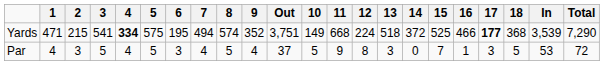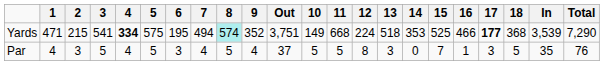 <table class=wikitable>
 <tr>
 <td></td>
 <th>1</th>
 <th>2</th>
 <th>3</th>
 <th>4</th>
 <th>5</th>
 <th>6</th>
 <th>7</th>
 <th>8</th>
 <th>9</th>
 <th>Out</th>
 <th>10</th>
 <th>11</th>
 <th>12</th>
 <th>13</th>
 <th>14</th>
 <th>15</th>
 <th>16</th>
 <th>17</th>
 <th>18</th>
 <th>In</th>
 <th>Total</th>
 </tr>
 <tr>
 <td>Yards</td>
 <td align="center">471</td>
 <td align="center">215</td>
 <td align="center">541</td>
 <td align="center"><strong>334</strong></td>
 <td align="center">575</td>
 <td align="center">195</td>
 <td align="center">494</td>
-<td align="center">574</td>
+<td align="center" style="background: paleturquoise;">574</td>
 <td align="center">352</td>
 <td align="center">3,751</td>
 <td align="center">149</td>
 <td align="center">668</td>
 <td align="center">224</td>
 <td align="center">518</td>
-<td align="center">372</td>
+<td align="center">353</td>
 <td align="center">525</td>
 <td align="center">466</td>
 <td align="center"><strong>177</strong></td>
 <td align="center">368</td>
 <td align="center">3,539</td>
 <td align="center">7,290</td>
 </tr>
 <tr>
 <td>Par</td>
 <td align="center">4</td>
 <td align="center">3</td>
 <td align="center">5</td>
 <td align="center">4</td>
 <td align="center">5</td>
 <td align="center">3</td>
 <td align="center">4</td>
 <td align="center">5</td>
 <td align="center">4</td>
 <td align="center">37</td>
 <td align="center">5</td>
-<td align="center">9</td>
+<td align="center">5</td>
 <td align="center">8</td>
 <td align="center">3</td>
 <td align="center">0</td>
 <td align="center">7</td>
 <td align="center">1</td>
 <td align="center">3</td>
 <td align="center">5</td>
-<td align="center">53</td>
-<td align="center">72</td>
+<td align="center">35</td>
+<td align="center">76</td>
 </tr>
 </table>
